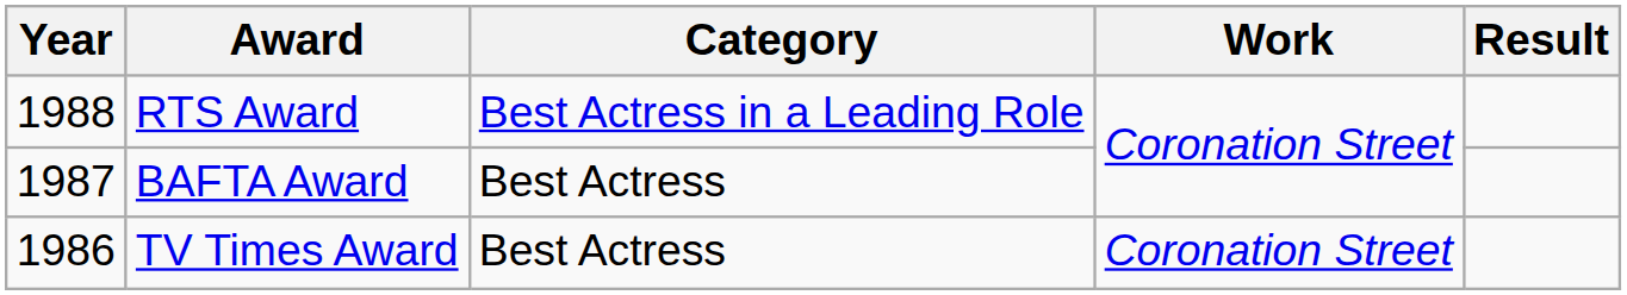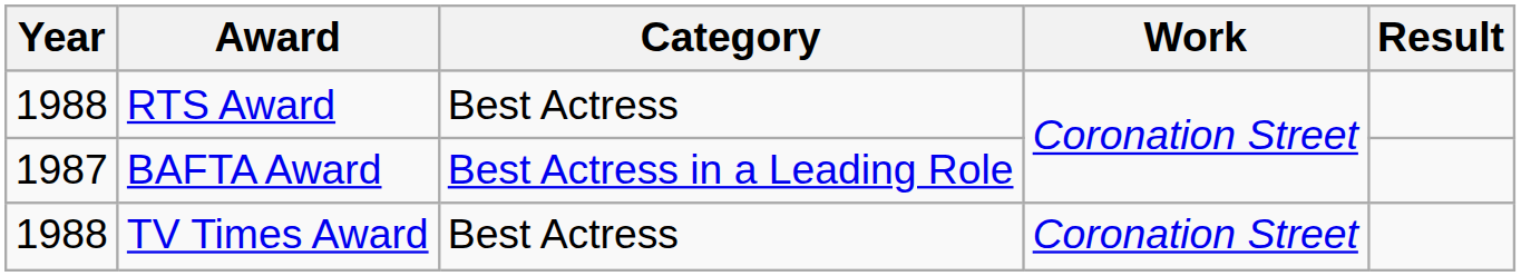 <table class="wikitable sortable">
 <tr>
 <th>Year</th>
 <th>Award</th>
 <th>Category</th>
 <th>Work</th>
 <th>Result</th>
 </tr>
 <tr>
 <td>1988</td>
 <td><a href='#'>RTS Award</a></td>
-<td><a href='#'>Best Actress in a Leading Role</a></td>
+<td>Best Actress</td>
 <td rowspan=2><em><a href='#'>Coronation Street</a></em></td>
 <td></td>
 </tr>
 <tr>
 <td>1987</td>
 <td><a href='#'>BAFTA Award</a></td>
-<td>Best Actress</td>
+<td><a href='#'>Best Actress in a Leading Role</a></td>
 <td></td>
 </tr>
 <tr>
-<td>1986</td>
+<td>1988</td>
 <td><a href='#'>TV Times Award</a></td>
 <td>Best Actress</td>
 <td rowspan=2><em><a href='#'>Coronation Street</a></em></td>
 <td></td>
 </tr>
 </table>
